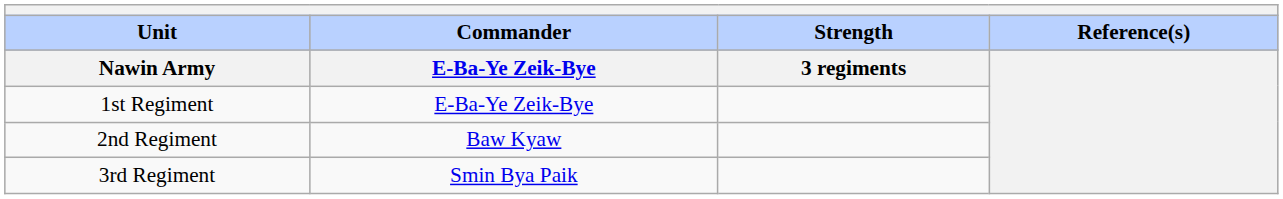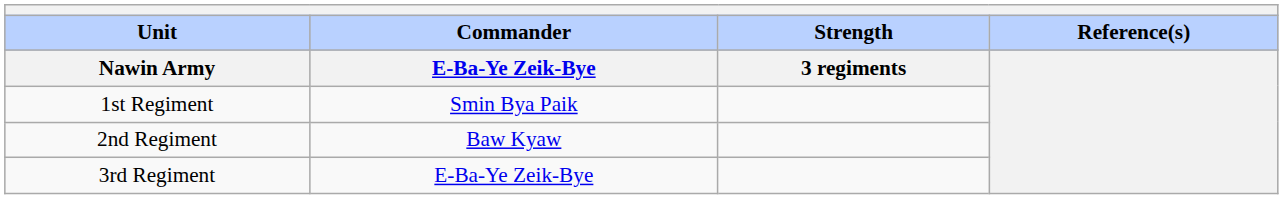 <table class="wikitable collapsible" style="min-width:60em; margin:0.3em auto; font-size:88%;">
 <tr>
 <th colspan=5></th>
 </tr>
 <tr>
 <th style="background-color:#B9D1FF">Unit</th>
 <th style="background-color:#B9D1FF">Commander</th>
 <th style="background-color:#B9D1FF">Strength</th>
 <th style="background-color:#B9D1FF">Reference(s)</th>
 </tr>
 <tr>
 <th colspan="1">Nawin Army</th>
 <th colspan="1"><a href='#'>E-Ba-Ye Zeik-Bye</a></th>
 <th colspan="1">3 regiments</th>
 <th rowspan="4"></th>
 </tr>
 <tr>
 <td align="center">1st Regiment</td>
-<td align="center"><a href='#'>E-Ba-Ye Zeik-Bye</a></td>
+<td align="center"><a href='#'>Smin Bya Paik</a></td>
 <td align="center"></td>
 </tr>
 <tr>
 <td align="center">2nd Regiment</td>
 <td align="center"><a href='#'>Baw Kyaw</a></td>
 <td align="center"></td>
 </tr>
 <tr>
 <td align="center">3rd Regiment</td>
-<td align="center"><a href='#'>Smin Bya Paik</a></td>
+<td align="center"><a href='#'>E-Ba-Ye Zeik-Bye</a></td>
 <td align="center"></td>
 </tr>
 </table>
